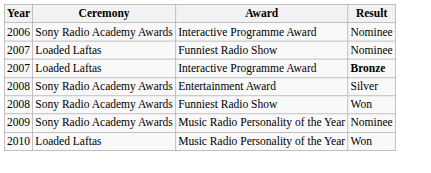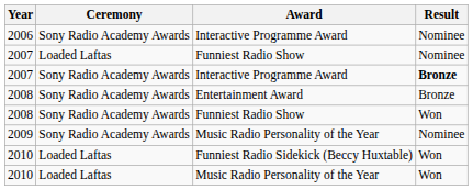 <table class="wikitable">
 <tr>
 <th>Year</th>
 <th>Ceremony</th>
 <th>Award</th>
 <th>Result</th>
 </tr>
 <tr>
 <td>2006</td>
 <td>Sony Radio Academy Awards</td>
 <td>Interactive Programme Award</td>
 <td>Nominee</td>
 </tr>
 <tr>
 <td>2007</td>
 <td>Loaded Laftas</td>
 <td>Funniest Radio Show</td>
 <td>Nominee</td>
 </tr>
 <tr>
 <td>2007</td>
-<td>Loaded Laftas</td>
+<td>Sony Radio Academy Awards</td>
 <td>Interactive Programme Award</td>
 <td><strong>Bronze</strong></td>
 </tr>
 <tr>
 <td>2008</td>
 <td>Sony Radio Academy Awards</td>
 <td>Entertainment Award</td>
-<td>Silver</td>
+<td>Bronze</td>
 </tr>
 <tr>
 <td>2008</td>
 <td>Sony Radio Academy Awards</td>
 <td>Funniest Radio Show</td>
 <td>Won</td>
 </tr>
 <tr>
 <td>2009</td>
 <td>Sony Radio Academy Awards</td>
 <td>Music Radio Personality of the Year</td>
 <td>Nominee</td>
 </tr>
 <tr>
 <td>2010</td>
 <td>Loaded Laftas</td>
+<td>Funniest Radio Sidekick (Beccy Huxtable)</td>
+<td>Won</td>
+</tr>
+<tr>
+<td>2010</td>
+<td>Loaded Laftas</td>
 <td>Music Radio Personality of the Year</td>
 <td>Won</td>
 </tr>
 </table>
